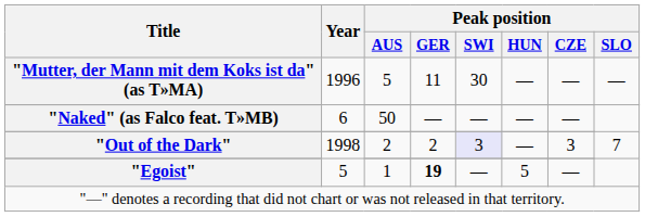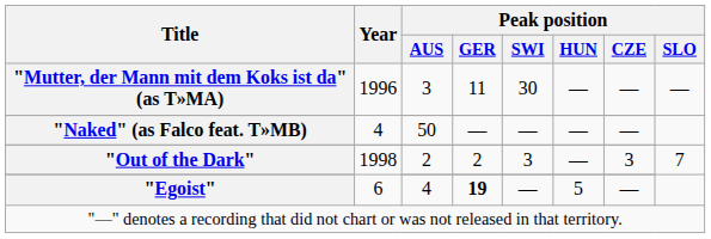 <table class="wikitable plainrowheaders" style="text-align:center">
 <tr>
 <th style="width:18em;" rowspan="2">Title</th>
 <th rowspan="2">Year</th>
 <th colspan="6">Peak position</th>
 </tr>
 <tr>
 <th style="width:2.5em; font-size:90%;"><a href='#'>AUS</a><br></th>
 <th style="width:2.5em; font-size:90%;"><a href='#'>GER</a><br></th>
 <th style="width:2.5em; font-size:90%;"><a href='#'>SWI</a><br></th>
 <th style="width:2.5em; font-size:90%;"><a href='#'>HUN</a></th>
 <th style="width:2.5em; font-size:90%;"><a href='#'>CZE</a><br></th>
 <th style="width:2.5em; font-size:90%;"><a href='#'>SLO</a><br></th>
 </tr>
 <tr>
 <th scope="row">"<a href='#'>Mutter, der Mann mit dem Koks ist da</a>" (as T»MA)</th>
 <td rowspan="2">1996</td>
-<td>5</td>
+<td>3</td>
 <td>11</td>
 <td>30</td>
 <td>—</td>
 <td>—</td>
 <td>—</td>
 </tr>
 <tr>
 </tr>
 <tr>
 <th scope="row">"<a href='#'>Naked</a>" (as Falco feat. T»MB)</th>
-<td>6</td>
+<td>4</td>
 <td>50</td>
 <td>—</td>
 <td>—</td>
 <td>—</td>
 <td>—</td>
 </tr>
 <tr>
 </tr>
 <tr>
 <th scope="row">"<a href='#'>Out of the Dark</a>"</th>
 <td rowspan="2">1998</td>
 <td>2</td>
 <td>2</td>
-<td style="background: lavender;">3</td>
+<td>3</td>
 <td>—</td>
 <td>3</td>
 <td>7</td>
 </tr>
 <tr>
 </tr>
 <tr>
 <th scope="row">"<a href='#'>Egoist</a>"</th>
-<td>5</td>
-<td>1</td>
+<td>6</td>
+<td>4</td>
 <td><strong>19</strong></td>
 <td>—</td>
 <td>5</td>
 <td>—</td>
 </tr>
 <tr>
 <td style="text-align:center; font-size:90%;" colspan="8">"—" denotes a recording that did not chart or was not released in that territory.</td>
 </tr>
 </table>
